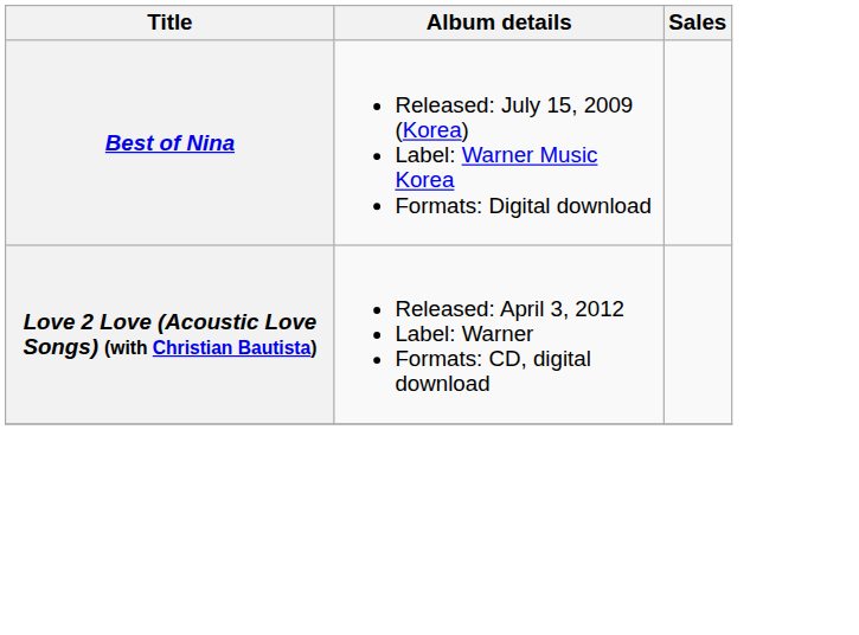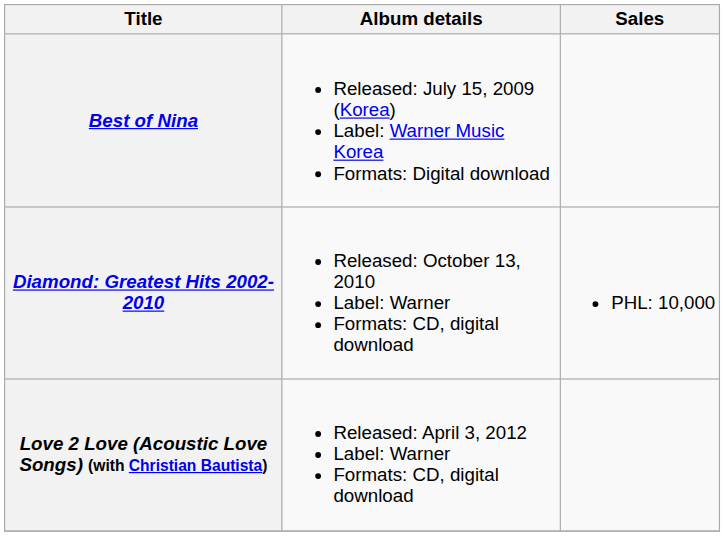 <table class="wikitable plainrowheaders" style="text-align:center;" border="1">
 <tr>
 <th scope="col" width="230">Title</th>
 <th scope="col" width="230">Album details</th>
 <th scope="col">Sales</th>
 </tr>
 <tr>
 <th scope="row"><em><a href='#'>Best of Nina</a></em></th>
 <td align="left"><br><ul><li>Released: July 15, 2009 (<a href='#'>Korea</a>)</li><li>Label: <a href='#'>Warner Music Korea</a></li><li>Formats: Digital download</li></ul></td>
 <td align="left"></td>
 </tr>
 <tr>
+<th scope="row"><em><a href='#'>Diamond: Greatest Hits 2002-2010</a></em></th>
+<td align="left"><br><ul><li>Released: October 13, 2010</li><li>Label: Warner</li><li>Formats: CD, digital download</li></ul></td>
+<td align="left"><br><ul><li>PHL: 10,000</li></ul></td>
+</tr>
+<tr>
 <th scope="row"><em>Love 2 Love (Acoustic Love Songs)</em> <small>(with <a href='#'>Christian Bautista</a>)</small></th>
 <td align="left"><br><ul><li>Released: April 3, 2012</li><li>Label: Warner</li><li>Formats: CD, digital download</li></ul></td>
 <td align="left"></td>
 </tr>
 <tr>
 </tr>
 </table>
